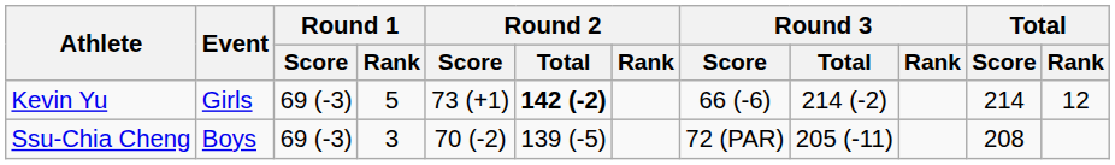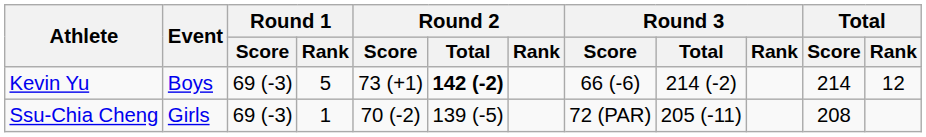 <table class="wikitable" style="font-size:90%">
 <tr>
 <th rowspan="2">Athlete</th>
 <th rowspan="2">Event</th>
 <th colspan="2">Round 1</th>
 <th colspan="3">Round 2</th>
 <th colspan="3">Round 3</th>
 <th colspan="2">Total</th>
 </tr>
 <tr style="font-size:95%">
 <th>Score</th>
 <th>Rank</th>
 <th>Score</th>
 <th>Total</th>
 <th>Rank</th>
 <th>Score</th>
 <th>Total</th>
 <th>Rank</th>
 <th>Score</th>
 <th>Rank</th>
 </tr>
 <tr align=center>
 <td align=left><a href='#'>Kevin Yu</a></td>
-<td align=left><a href='#'>Girls</a></td>
+<td align=left><a href='#'>Boys</a></td>
 <td>69 (-3)</td>
 <td>5</td>
 <td>73 (+1)</td>
 <td><strong>142 (-2)</strong></td>
 <td></td>
 <td>66 (-6)</td>
 <td>214 (-2)</td>
 <td></td>
 <td>214</td>
 <td>12</td>
 </tr>
 <tr align=center>
 <td align=left><a href='#'>Ssu-Chia Cheng</a></td>
-<td align=left><a href='#'>Boys</a></td>
+<td align=left><a href='#'>Girls</a></td>
 <td>69 (-3)</td>
-<td>3</td>
+<td>1</td>
 <td>70 (-2)</td>
 <td>139 (-5)</td>
 <td></td>
 <td>72 (PAR)</td>
 <td>205 (-11)</td>
 <td></td>
 <td>208</td>
 <td></td>
 </tr>
 </table>
